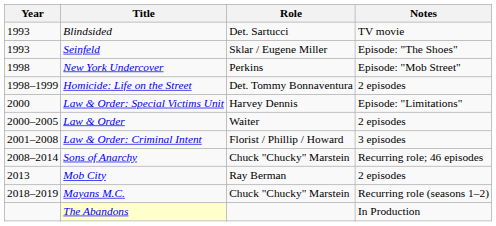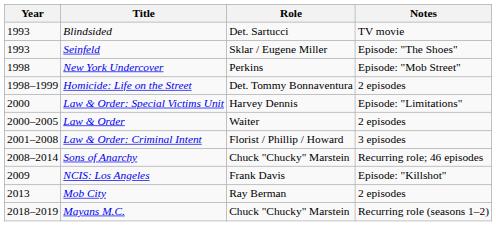 <table class="wikitable sortable">
 <tr>
 <th>Year</th>
 <th>Title</th>
 <th>Role</th>
 <th>Notes</th>
 </tr>
 <tr>
 <td>1993</td>
 <td><em>Blindsided</em></td>
 <td>Det. Sartucci</td>
 <td>TV movie</td>
 </tr>
 <tr>
 <td>1993</td>
 <td><em><a href='#'>Seinfeld</a></em></td>
 <td>Sklar / Eugene Miller</td>
 <td>Episode: "The Shoes"</td>
 </tr>
 <tr>
 <td>1998</td>
 <td><em><a href='#'>New York Undercover</a></em></td>
 <td>Perkins</td>
 <td>Episode: "Mob Street"</td>
 </tr>
 <tr>
 <td>1998–1999</td>
 <td><em><a href='#'>Homicide: Life on the Street</a></em></td>
 <td>Det. Tommy Bonnaventura</td>
 <td>2 episodes</td>
 </tr>
 <tr>
 <td>2000</td>
 <td><em><a href='#'>Law & Order: Special Victims Unit</a></em></td>
 <td>Harvey Dennis</td>
 <td>Episode: "Limitations"</td>
 </tr>
 <tr>
 <td>2000–2005</td>
 <td><em><a href='#'>Law & Order</a></em></td>
 <td>Waiter</td>
 <td>2 episodes</td>
 </tr>
 <tr>
 <td>2001–2008</td>
 <td><em><a href='#'>Law & Order: Criminal Intent</a></em></td>
 <td>Florist / Phillip / Howard</td>
 <td>3 episodes</td>
 </tr>
 <tr>
 <td>2008–2014</td>
 <td><em><a href='#'>Sons of Anarchy</a></em></td>
 <td>Chuck "Chucky" Marstein</td>
 <td>Recurring role; 46 episodes</td>
 </tr>
 <tr>
+<td>2009</td>
+<td><em><a href='#'>NCIS: Los Angeles</a></em></td>
+<td>Frank Davis</td>
+<td>Episode: "Killshot"</td>
+</tr>
+<tr>
 <td>2013</td>
 <td><em><a href='#'>Mob City</a></em></td>
 <td>Ray Berman</td>
 <td>2 episodes</td>
 </tr>
 <tr>
 <td>2018–2019</td>
 <td><em><a href='#'>Mayans M.C.</a></em></td>
 <td>Chuck "Chucky" Marstein</td>
 <td>Recurring role (seasons 1–2)</td>
 </tr>
-<tr>
-<td></td>
-<td style="background:#FFFFCC;"> <em><a href='#'>The Abandons</a></em></td>
-<td></td>
-<td>In Production</td>
-</tr>
 </table>
